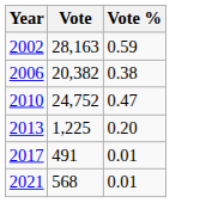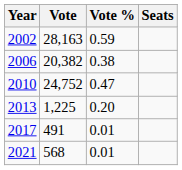 <table class="wikitable">
 <tr>
 <th>Year</th>
 <th>Vote</th>
 <th>Vote %</th>
+<th>Seats</th>
 </tr>
 <tr>
 <td><a href='#'>2002</a></td>
 <td>28,163</td>
 <td>0.59</td>
+<td></td>
 </tr>
 <tr>
 <td><a href='#'>2006</a></td>
 <td>20,382</td>
 <td>0.38</td>
+<td></td>
 </tr>
 <tr>
 <td><a href='#'>2010</a></td>
 <td>24,752</td>
 <td>0.47</td>
+<td></td>
 </tr>
 <tr>
 <td><a href='#'>2013</a></td>
 <td>1,225</td>
 <td>0.20</td>
+<td></td>
 </tr>
 <tr>
 <td><a href='#'>2017</a></td>
 <td>491</td>
 <td>0.01</td>
+<td></td>
 </tr>
 <tr>
 <td><a href='#'>2021</a></td>
 <td>568</td>
 <td>0.01</td>
+<td></td>
 </tr>
 </table>
